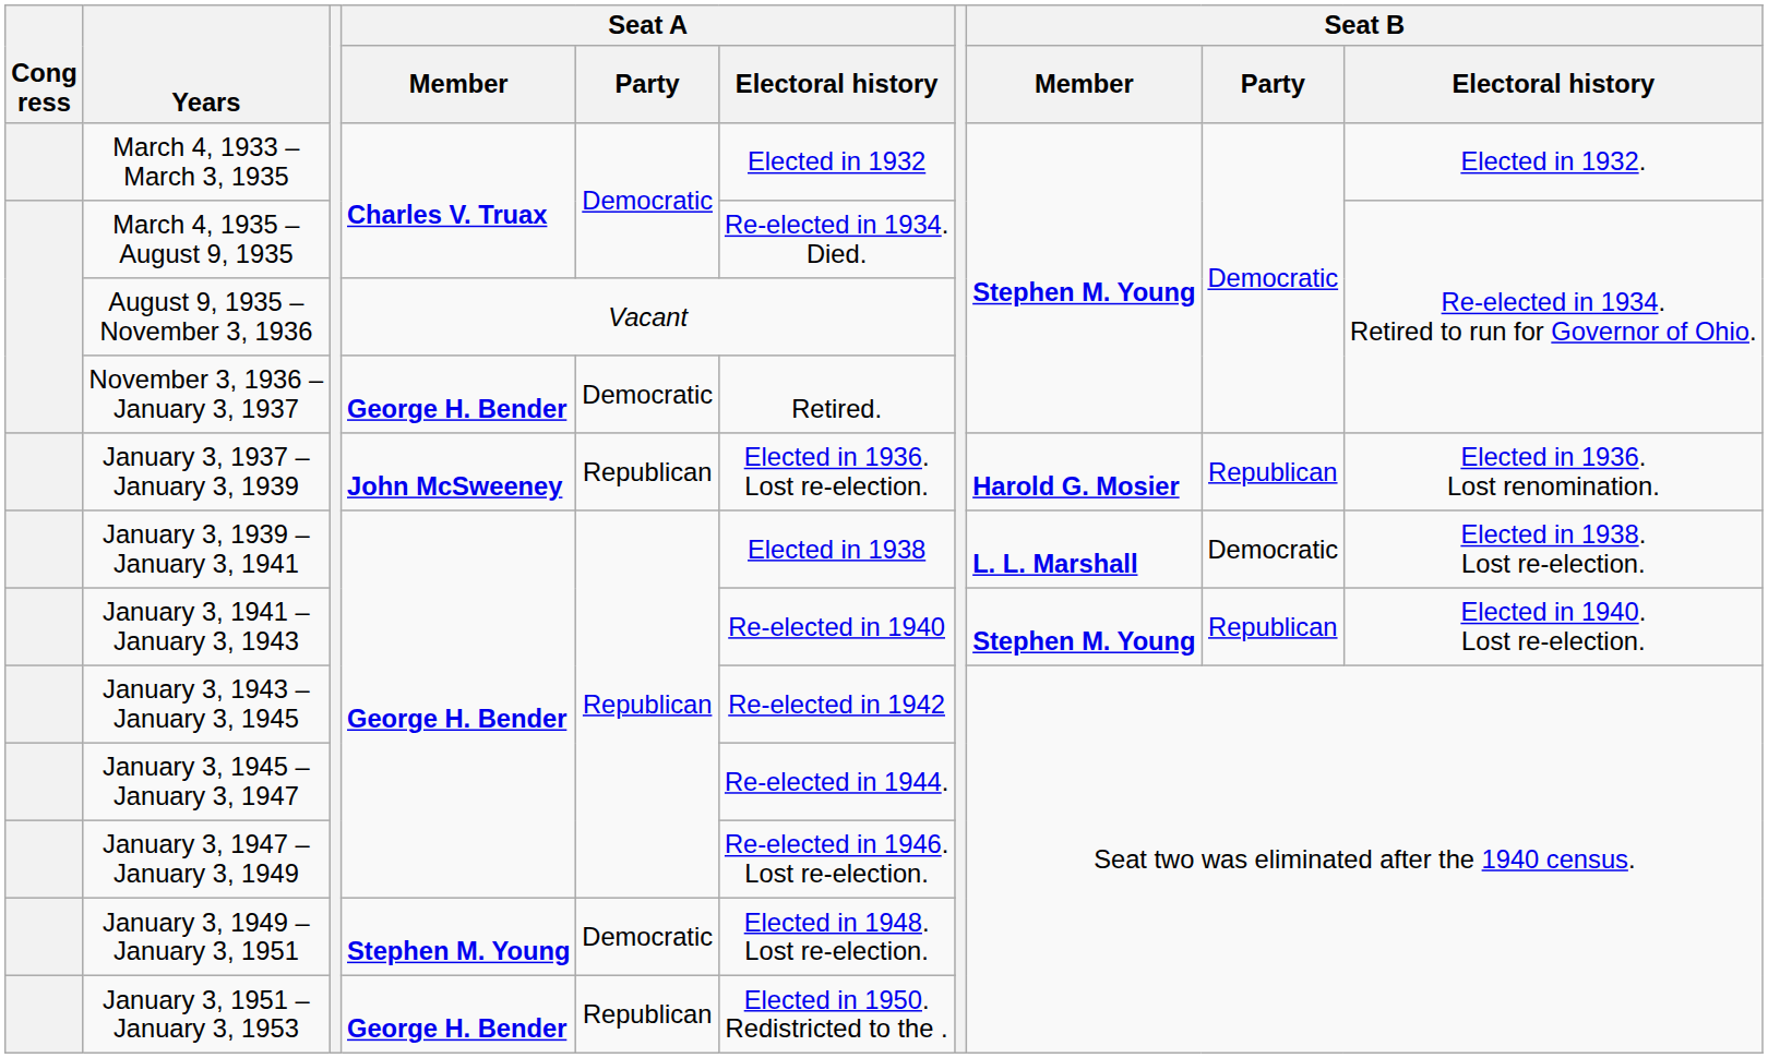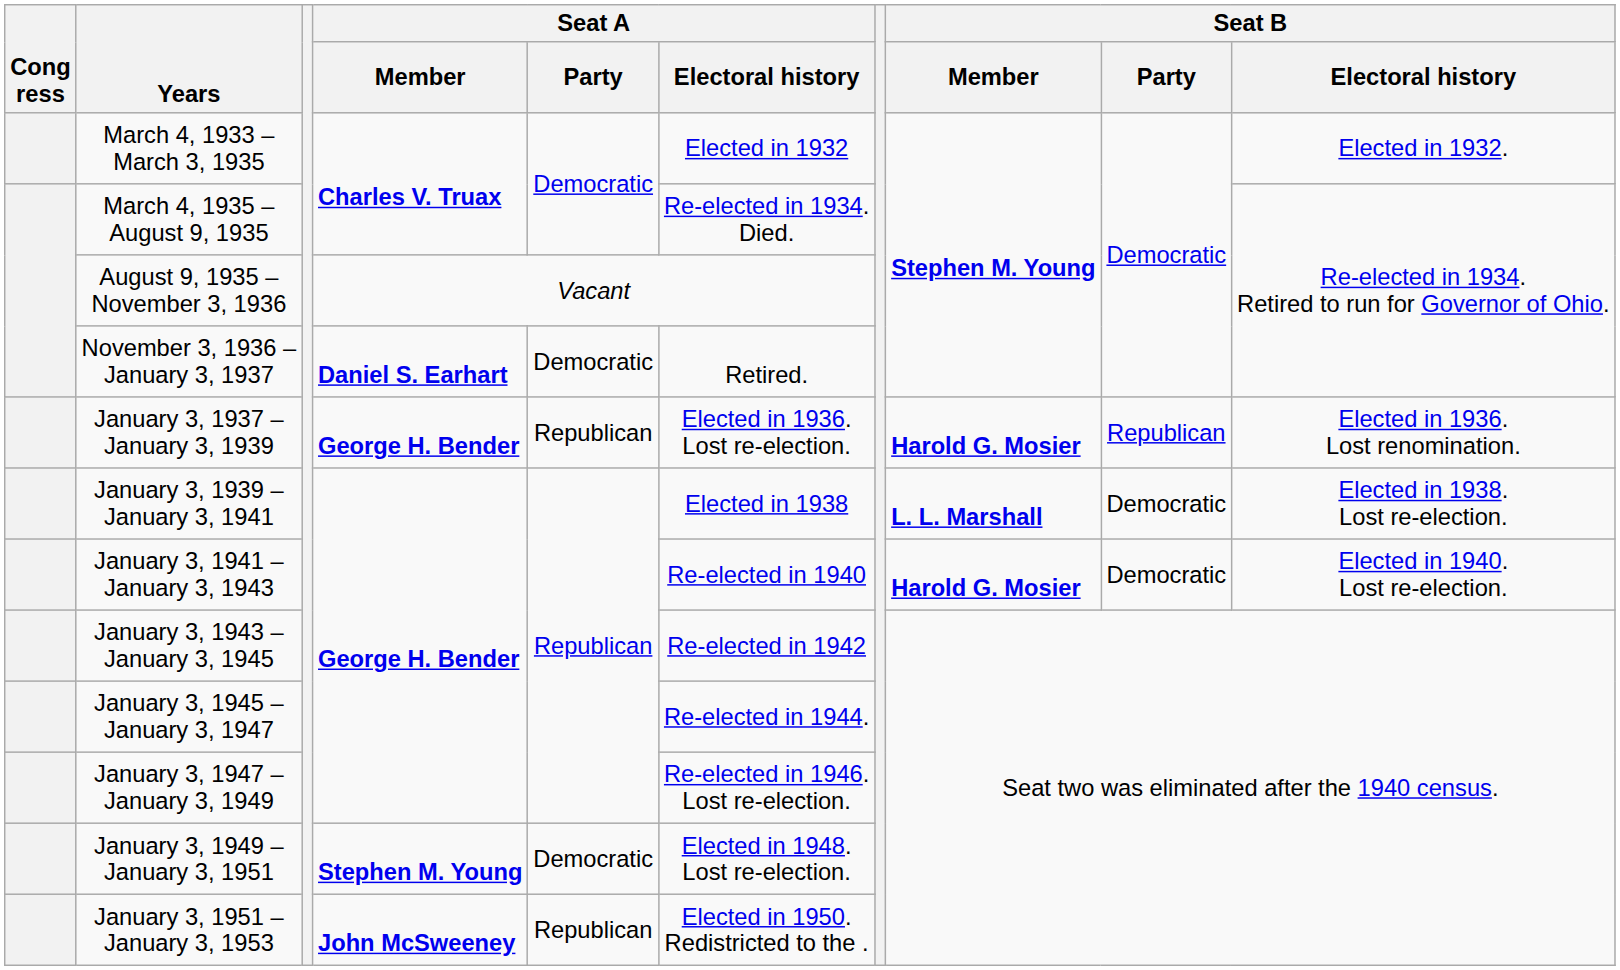 <table class=wikitable style="text-align:center">
 <tr valign=bottom>
 <th rowspan=2>Cong<br>ress</th>
 <th rowspan=2>Years</th>
 <th rowspan=99></th>
 <th colspan=3>Seat A</th>
 <th rowspan=99></th>
 <th colspan=3>Seat B</th>
 </tr>
 <tr style="height:3em">
 <th>Member</th>
 <th>Party</th>
 <th>Electoral history</th>
 <th>Member</th>
 <th>Party</th>
 <th>Electoral history</th>
 </tr>
 <tr style="height:3em">
 <th></th>
 <td nowrap>March 4, 1933 –<br>March 3, 1935</td>
 <td rowspan=2 align=left><br><strong><a href='#'>Charles V. Truax</a></strong><br></td>
 <td rowspan=2 ><a href='#'>Democratic</a></td>
 <td><a href='#'>Elected in 1932</a></td>
 <td rowspan=4 align=left><br><strong><a href='#'>Stephen M. Young</a></strong><br></td>
 <td rowspan=4 ><a href='#'>Democratic</a></td>
 <td><a href='#'>Elected in 1932</a>.</td>
 </tr>
 <tr style="height:3em">
 <th rowspan=3></th>
 <td nowrap>March 4, 1935 –<br>August 9, 1935</td>
 <td><a href='#'>Re-elected in 1934</a>.<br>Died.</td>
 <td rowspan=3><a href='#'>Re-elected in 1934</a>.<br>Retired to run for <a href='#'>Governor of Ohio</a>.</td>
 </tr>
 <tr style="height:3em">
 <td nowrap>August 9, 1935 –<br>November 3, 1936</td>
 <td colspan=3><em>Vacant</em></td>
 </tr>
 <tr style="height:3em">
 <td nowrap>November 3, 1936 –<br>January 3, 1937</td>
-<td align=left><br><strong><a href='#'>George H. Bender</a></strong><br></td>
+<td align=left><br><strong><a href='#'>Daniel S. Earhart</a></strong><br></td>
 <td>Democratic</td>
 <td><br>Retired.</td>
 </tr>
 <tr style="height:3em">
 <th></th>
 <td nowrap>January 3, 1937 –<br>January 3, 1939</td>
-<td align=left><br><strong><a href='#'>John McSweeney</a></strong><br></td>
+<td align=left><br><strong><a href='#'>George H. Bender</a></strong><br></td>
 <td>Republican</td>
 <td><a href='#'>Elected in 1936</a>.<br>Lost re-election.</td>
 <td align=left><br><strong><a href='#'>Harold G. Mosier</a></strong><br></td>
 <td><a href='#'>Republican</a></td>
 <td><a href='#'>Elected in 1936</a>.<br>Lost renomination.</td>
 </tr>
 <tr style="height:3em">
 <th></th>
 <td nowrap>January 3, 1939 –<br>January 3, 1941</td>
 <td rowspan=5 align=left><br><strong><a href='#'>George H. Bender</a></strong><br></td>
 <td rowspan=5 ><a href='#'>Republican</a></td>
 <td><a href='#'>Elected in 1938</a></td>
 <td align=left><br><strong><a href='#'>L. L. Marshall</a></strong><br></td>
 <td>Democratic</td>
 <td><a href='#'>Elected in 1938</a>.<br>Lost re-election.</td>
 </tr>
 <tr style="height:3em">
 <th></th>
 <td nowrap>January 3, 1941 –<br>January 3, 1943</td>
 <td><a href='#'>Re-elected in 1940</a></td>
-<td align=left><br><strong><a href='#'>Stephen M. Young</a></strong><br></td>
-<td><a href='#'>Republican</a></td>
+<td align=left><br><strong><a href='#'>Harold G. Mosier</a></strong><br></td>
+<td>Democratic</td>
 <td><a href='#'>Elected in 1940</a>.<br>Lost re-election.</td>
 </tr>
 <tr style="height:3em">
 <th></th>
 <td nowrap>January 3, 1943 –<br>January 3, 1945</td>
 <td><a href='#'>Re-elected in 1942</a></td>
 <td rowspan=5 colspan=3>Seat two was eliminated after the <a href='#'>1940 census</a>.</td>
 </tr>
 <tr style="height:3em">
 <th></th>
 <td nowrap>January 3, 1945 –<br>January 3, 1947</td>
 <td><a href='#'>Re-elected in 1944</a>.</td>
 </tr>
 <tr style="height:3em">
 <th></th>
 <td nowrap>January 3, 1947 –<br>January 3, 1949</td>
 <td><a href='#'>Re-elected in 1946</a>.<br>Lost re-election.</td>
 </tr>
 <tr style="height:3em">
 <th></th>
 <td nowrap>January 3, 1949 –<br>January 3, 1951</td>
 <td align=left><br><strong><a href='#'>Stephen M. Young</a></strong><br></td>
 <td>Democratic</td>
 <td><a href='#'>Elected in 1948</a>.<br>Lost re-election.</td>
 </tr>
 <tr style="height:3em">
 <th></th>
 <td nowrap>January 3, 1951 –<br>January 3, 1953</td>
-<td align=left><br><strong><a href='#'>George H. Bender</a></strong><br></td>
+<td align=left><br><strong><a href='#'>John McSweeney</a></strong><br></td>
 <td>Republican</td>
 <td><a href='#'>Elected in 1950</a>.<br>Redistricted to the .</td>
 </tr>
 </table>
